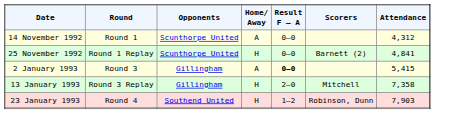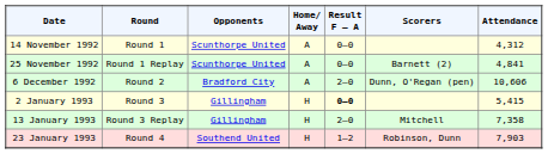 <table border="2" cellpadding="4" style="border-collapse:collapse; text-align:center; font-size:smaller;">
 <tr style="background:#f0f6ff;">
 <th><strong>Date</strong></th>
 <th><strong>Round</strong></th>
 <th><strong>Opponents</strong></th>
 <th><strong>Home/<br>Away</strong></th>
 <th><strong>Result<br>F – A</strong></th>
 <th><strong>Scorers</strong></th>
 <th><strong>Attendance</strong></th>
 </tr>
 <tr bgcolor="#ffffdd">
 <td>14 November 1992</td>
 <td>Round 1</td>
 <td><a href='#'>Scunthorpe United</a></td>
 <td>A</td>
 <td>0–0</td>
 <td></td>
 <td>4,312</td>
 </tr>
 <tr bgcolor="#ddffdd">
 <td>25 November 1992</td>
 <td>Round 1 Replay</td>
 <td><a href='#'>Scunthorpe United</a></td>
-<td>H</td>
+<td>A</td>
 <td>0–0</td>
 <td>Barnett (2)</td>
 <td>4,841</td>
+</tr>
+<tr bgcolor="#ddffdd">
+<td>6 December 1992</td>
+<td>Round 2</td>
+<td><a href='#'>Bradford City</a></td>
+<td>A</td>
+<td>2–0</td>
+<td>Dunn, O'Regan (pen)</td>
+<td>10,606</td>
 </tr>
 <tr bgcolor="#ffffdd">
 <td>2 January 1993</td>
 <td>Round 3</td>
 <td><a href='#'>Gillingham</a></td>
-<td>A</td>
+<td>H</td>
 <td><strong>0–0</strong></td>
 <td></td>
 <td>5,415</td>
 </tr>
 <tr bgcolor="#ddffdd">
 <td>13 January 1993</td>
 <td>Round 3 Replay</td>
 <td><a href='#'>Gillingham</a></td>
 <td>H</td>
 <td>2–0</td>
 <td>Mitchell</td>
 <td>7,358</td>
 </tr>
 <tr bgcolor="#ffdddd">
 <td>23 January 1993</td>
 <td>Round 4</td>
 <td><a href='#'>Southend United</a></td>
 <td>H</td>
 <td>1–2</td>
 <td>Robinson, Dunn</td>
 <td>7,903</td>
 </tr>
 </table>
